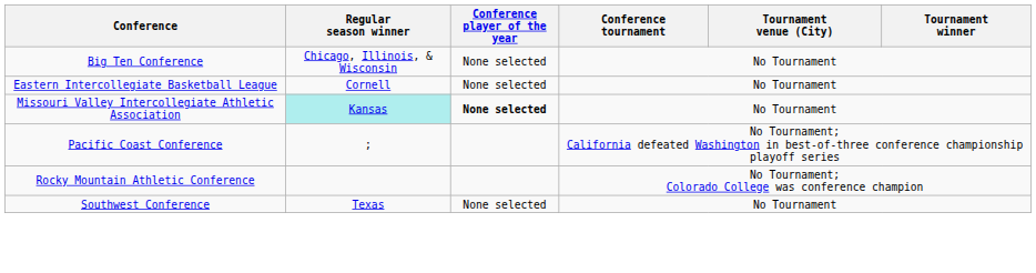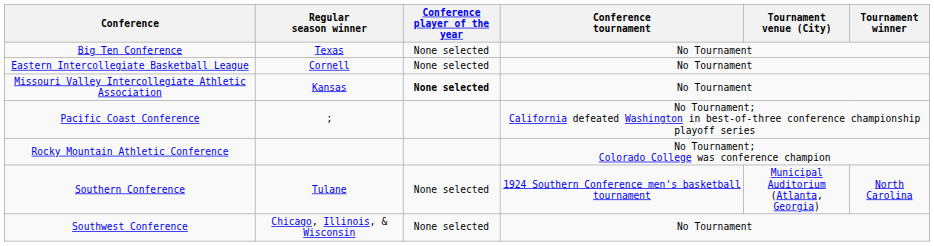 <table class="wikitable" style="text-align:center;">
 <tr>
 <th>Conference</th>
 <th>Regular <br> season winner</th>
 <th><a href='#'>Conference <br> player of the year</a></th>
 <th>Conference <br> tournament</th>
 <th>Tournament <br> venue (City)</th>
 <th>Tournament <br> winner</th>
 </tr>
 <tr>
 <td><a href='#'>Big Ten Conference</a></td>
-<td><a href='#'>Chicago</a>, <a href='#'>Illinois</a>, & <a href='#'>Wisconsin</a></td>
+<td><a href='#'>Texas</a></td>
 <td>None selected</td>
 <td colspan=3>No Tournament</td>
 </tr>
 <tr>
 <td><a href='#'>Eastern Intercollegiate Basketball League</a></td>
 <td><a href='#'>Cornell</a></td>
 <td>None selected</td>
 <td colspan=3>No Tournament</td>
 </tr>
 <tr>
 <td><a href='#'>Missouri Valley Intercollegiate Athletic Association</a></td>
-<td style="background: paleturquoise;"><a href='#'>Kansas</a></td>
+<td><a href='#'>Kansas</a></td>
 <td><strong>None selected</strong></td>
 <td colspan=3>No Tournament</td>
 </tr>
 <tr>
 <td><a href='#'>Pacific Coast Conference</a></td>
 <td>;<br></td>
 <td></td>
 <td colspan=3>No Tournament;<br><a href='#'>California</a> defeated <a href='#'>Washington</a> in best-of-three conference championship playoff series</td>
 </tr>
 <tr>
 <td><a href='#'>Rocky Mountain Athletic Conference</a></td>
 <td><br></td>
 <td></td>
 <td colspan=3>No Tournament;<br><a href='#'>Colorado College</a> was conference champion</td>
 </tr>
 <tr>
+<td><a href='#'>Southern Conference</a></td>
+<td><a href='#'>Tulane</a></td>
+<td>None selected</td>
+<td><a href='#'>1924 Southern Conference men's basketball tournament</a></td>
+<td><a href='#'>Municipal Auditorium</a><br>(<a href='#'>Atlanta</a>, <a href='#'>Georgia</a>)</td>
+<td><a href='#'>North Carolina</a></td>
+</tr>
+<tr>
 <td><a href='#'>Southwest Conference</a></td>
-<td><a href='#'>Texas</a></td>
+<td><a href='#'>Chicago</a>, <a href='#'>Illinois</a>, & <a href='#'>Wisconsin</a></td>
 <td>None selected</td>
 <td colspan=3>No Tournament</td>
 </tr>
 </table>
